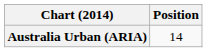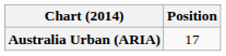 <table class="wikitable sortable plainrowheaders" style="text-align:center">
 <tr>
 <th>Chart (2014)</th>
 <th>Position</th>
 </tr>
 <tr>
 <th scope="row">Australia Urban (ARIA)</th>
-<td>14</td>
+<td>17</td>
 </tr>
 </table>
